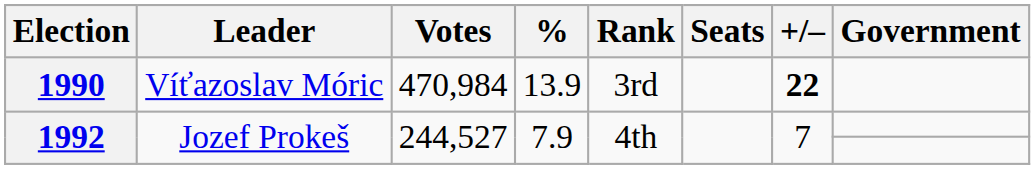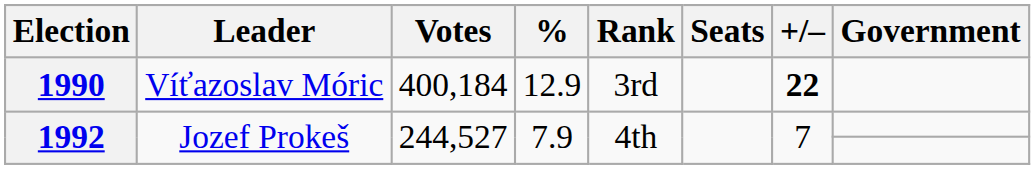 <table class="wikitable" style="text-align:center">
 <tr>
 <th>Election</th>
 <th>Leader</th>
 <th>Votes</th>
 <th>%</th>
 <th>Rank</th>
 <th>Seats</th>
 <th>+/–</th>
 <th>Government</th>
 </tr>
 <tr>
 <th><a href='#'>1990</a></th>
 <td><a href='#'>Víťazoslav Móric</a></td>
-<td>470,984</td>
-<td>13.9</td>
+<td>400,184</td>
+<td>12.9</td>
 <td> 3rd</td>
 <td></td>
 <td><strong> 22</strong></td>
 <td></td>
 </tr>
 <tr>
 <th rowspan="2"><a href='#'>1992</a></th>
 <td rowspan="2"><a href='#'>Jozef Prokeš</a></td>
 <td rowspan="2">244,527</td>
 <td rowspan="2">7.9</td>
 <td rowspan="2"> 4th</td>
 <td rowspan="2"></td>
 <td rowspan="2"> 7</td>
 <td></td>
 </tr>
 <tr>
 <td></td>
 </tr>
 </table>
